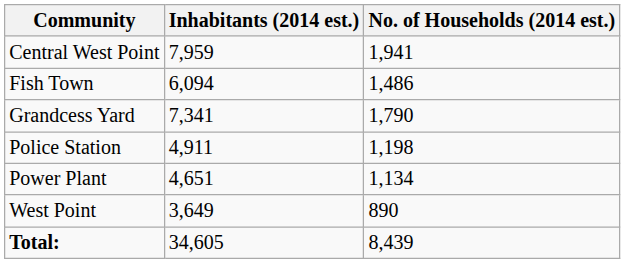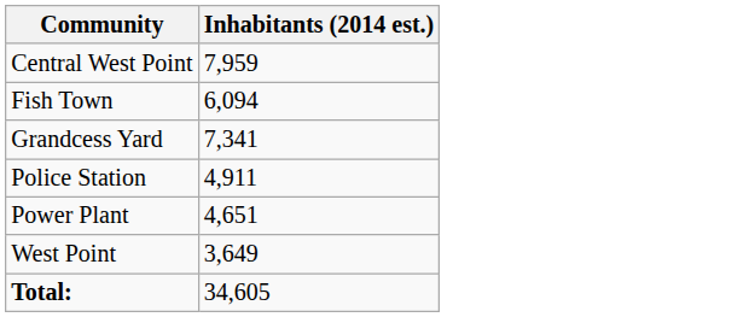 <table class="wikitable">
 <tr>
 <th>Community</th>
 <th>Inhabitants (2014 est.)</th>
-<th>No. of Households (2014 est.)</th>
 </tr>
 <tr>
 <td>Central West Point</td>
 <td>7,959</td>
-<td>1,941</td>
 </tr>
 <tr>
 <td>Fish Town</td>
 <td>6,094</td>
-<td>1,486</td>
 </tr>
 <tr>
 <td>Grandcess Yard</td>
 <td>7,341</td>
-<td>1,790</td>
 </tr>
 <tr>
 <td>Police Station</td>
 <td>4,911</td>
-<td>1,198</td>
 </tr>
 <tr>
 <td>Power Plant</td>
 <td>4,651</td>
-<td>1,134</td>
 </tr>
 <tr>
 <td>West Point</td>
 <td>3,649</td>
-<td>890</td>
 </tr>
 <tr>
 <td><strong>Total:</strong></td>
 <td>34,605</td>
-<td>8,439</td>
 </tr>
 </table>
